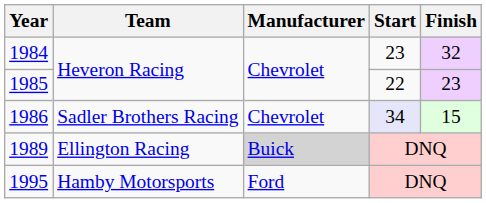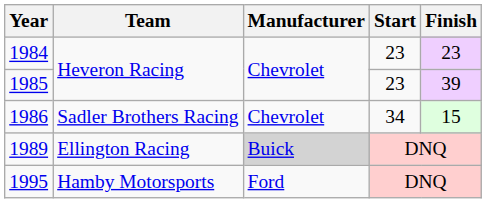 <table class="wikitable" style="font-size: 90%;">
 <tr>
 <th>Year</th>
 <th>Team</th>
 <th>Manufacturer</th>
 <th>Start</th>
 <th>Finish</th>
 </tr>
 <tr>
 <td><a href='#'>1984</a></td>
 <td rowspan=2><a href='#'>Heveron Racing</a></td>
 <td rowspan=2><a href='#'>Chevrolet</a></td>
 <td align=center>23</td>
-<td align=center style="background:#EFCFFF;">32</td>
+<td align=center style="background:#EFCFFF;">23</td>
 </tr>
 <tr>
 <td><a href='#'>1985</a></td>
-<td align=center>22</td>
-<td align=center style="background:#EFCFFF;">23</td>
+<td align=center>23</td>
+<td align=center style="background:#EFCFFF;">39</td>
 </tr>
 <tr>
 <td><a href='#'>1986</a></td>
 <td><a href='#'>Sadler Brothers Racing</a></td>
 <td><a href='#'>Chevrolet</a></td>
-<td align=center style="background: lavender;">34</td>
+<td align=center>34</td>
 <td align=center style="background:#DFFFDF;">15</td>
 </tr>
 <tr>
 <td><a href='#'>1989</a></td>
 <td><a href='#'>Ellington Racing</a></td>
 <td style="background: lightgrey;"><a href='#'>Buick</a></td>
 <td align=center colspan=2 style="background:#FFCFCF;">DNQ</td>
 </tr>
 <tr>
 <td><a href='#'>1995</a></td>
 <td><a href='#'>Hamby Motorsports</a></td>
 <td><a href='#'>Ford</a></td>
 <td align=center colspan=2 style="background:#FFCFCF;">DNQ</td>
 </tr>
 </table>
